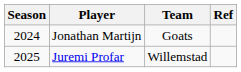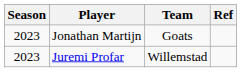 <table class="wikitable sortable">
 <tr>
 <th>Season</th>
 <th>Player</th>
 <th>Team</th>
 <th>Ref</th>
 </tr>
 <tr>
-<td align=center>2024</td>
+<td align=center>2023</td>
 <td>Jonathan Martijn</td>
 <td align=center>Goats</td>
 <td></td>
 </tr>
 <tr>
-<td align=center>2025</td>
+<td align=center>2023</td>
 <td><a href='#'>Juremi Profar</a></td>
 <td align=center>Willemstad</td>
 <td></td>
 </tr>
 </table>
